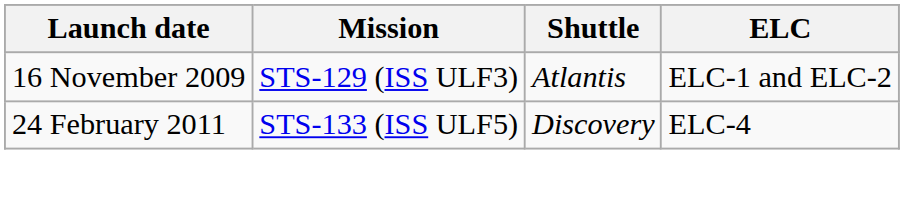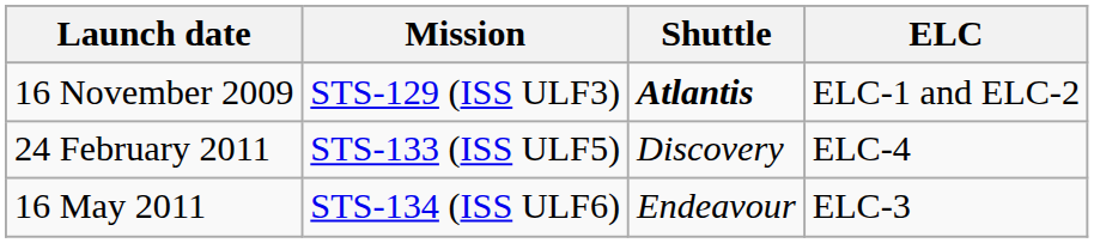 <table class="wikitable">
 <tr style="background:#efefef;">
 <th><strong>Launch date</strong></th>
 <th><strong>Mission</strong></th>
 <th><strong>Shuttle</strong></th>
 <th><strong>ELC</strong></th>
 </tr>
 <tr>
 <td>16 November 2009</td>
 <td><a href='#'>STS-129</a> (<a href='#'>ISS</a> ULF3)</td>
-<td><em>Atlantis</em></td>
+<td><strong><em>Atlantis</em></strong></td>
 <td>ELC-1 and ELC-2</td>
 </tr>
 <tr>
 <td>24 February 2011</td>
 <td><a href='#'>STS-133</a> (<a href='#'>ISS</a> ULF5)</td>
 <td><em>Discovery</em></td>
 <td>ELC-4</td>
 </tr>
+<tr>
+<td>16 May 2011</td>
+<td><a href='#'>STS-134</a> (<a href='#'>ISS</a> ULF6)</td>
+<td><em>Endeavour</em></td>
+<td>ELC-3</td>
+</tr>
 </table>
